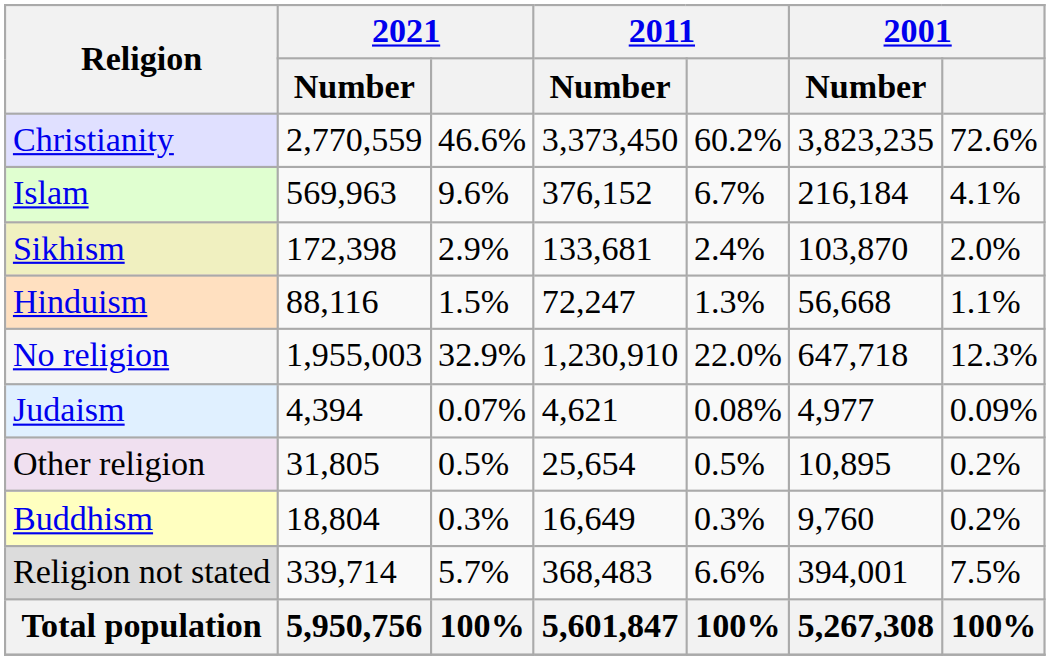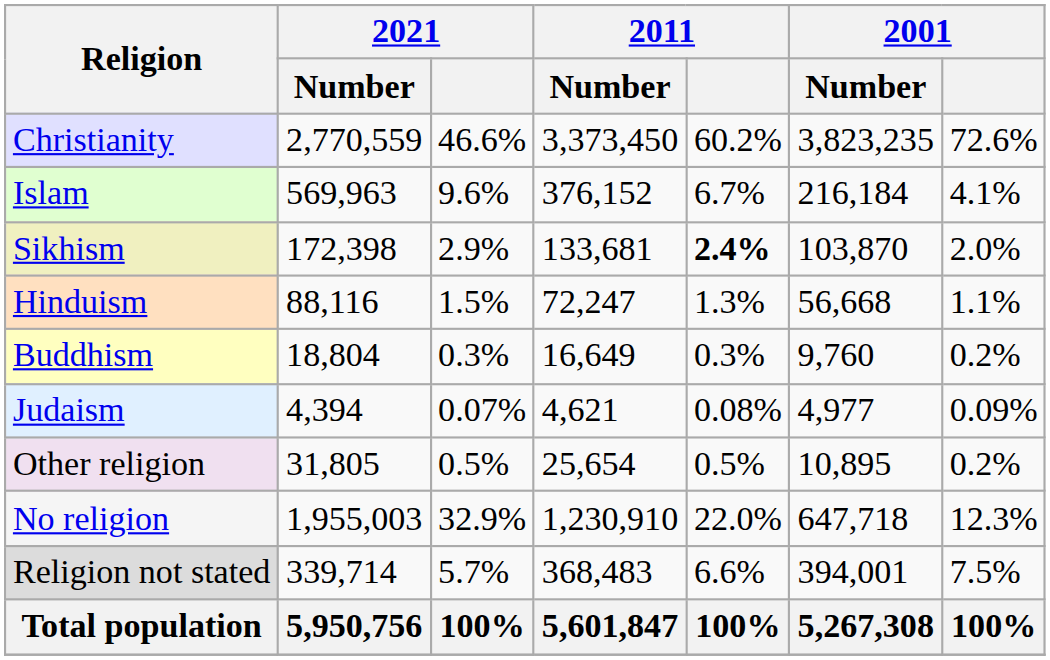 <table class="wikitable sortable">
 <tr>
 <th rowspan="2">Religion</th>
 <th colspan="2"><a href='#'>2021</a></th>
 <th colspan="2"><a href='#'>2011</a></th>
 <th colspan="2"><a href='#'>2001</a></th>
 </tr>
 <tr>
 <th>Number</th>
 <th></th>
 <th>Number</th>
 <th></th>
 <th>Number</th>
 <th></th>
 </tr>
 <tr>
 <td style="background:#E0E0FF;"><a href='#'>Christianity</a></td>
 <td>2,770,559</td>
 <td>46.6%</td>
 <td>3,373,450</td>
 <td>60.2%</td>
 <td>3,823,235</td>
 <td>72.6%</td>
 </tr>
 <tr>
 <td style="background:#E0FFD0;"><a href='#'>Islam</a></td>
 <td>569,963</td>
 <td>9.6%</td>
 <td>376,152</td>
 <td>6.7%</td>
 <td>216,184</td>
 <td>4.1%</td>
 </tr>
 <tr>
 <td style="background:#F0F0C0;"><a href='#'>Sikhism</a></td>
 <td>172,398</td>
 <td>2.9%</td>
 <td>133,681</td>
-<td>2.4%</td>
+<td><strong>2.4%</strong></td>
 <td>103,870</td>
 <td>2.0%</td>
 </tr>
 <tr>
 <td style="background:#FFE0C0;"><a href='#'>Hinduism</a></td>
 <td>88,116</td>
 <td>1.5%</td>
 <td>72,247</td>
 <td>1.3%</td>
 <td>56,668</td>
 <td>1.1%</td>
 </tr>
 <tr>
-<td style="background:#F5F5F5;"><a href='#'>No religion</a></td>
-<td>1,955,003</td>
-<td>32.9%</td>
-<td>1,230,910</td>
-<td>22.0%</td>
-<td>647,718</td>
-<td>12.3%</td>
+<td style="background:#FFFFC0;"><a href='#'>Buddhism</a></td>
+<td>18,804</td>
+<td>0.3%</td>
+<td>16,649</td>
+<td>0.3%</td>
+<td>9,760</td>
+<td>0.2%</td>
 </tr>
 <tr>
 <td style="background:#E0F0FF;"><a href='#'>Judaism</a></td>
 <td>4,394</td>
 <td>0.07%</td>
 <td>4,621</td>
 <td>0.08%</td>
 <td>4,977</td>
 <td>0.09%</td>
 </tr>
 <tr>
 <td style="background:#F0E0F0;">Other religion</td>
 <td>31,805</td>
 <td>0.5%</td>
 <td>25,654</td>
 <td>0.5%</td>
 <td>10,895</td>
 <td>0.2%</td>
 </tr>
 <tr>
-<td style="background:#FFFFC0;"><a href='#'>Buddhism</a></td>
-<td>18,804</td>
-<td>0.3%</td>
-<td>16,649</td>
-<td>0.3%</td>
-<td>9,760</td>
-<td>0.2%</td>
+<td style="background:#F5F5F5;"><a href='#'>No religion</a></td>
+<td>1,955,003</td>
+<td>32.9%</td>
+<td>1,230,910</td>
+<td>22.0%</td>
+<td>647,718</td>
+<td>12.3%</td>
 </tr>
 <tr>
 <td style="background:#DCDCDC;">Religion not stated</td>
 <td>339,714</td>
 <td>5.7%</td>
 <td>368,483</td>
 <td>6.6%</td>
 <td>394,001</td>
 <td>7.5%</td>
 </tr>
 <tr>
 <th>Total population</th>
 <th><strong>5,950,756</strong></th>
 <th><strong>100%</strong></th>
 <th><strong>5,601,847</strong></th>
 <th><strong>100%</strong></th>
 <th><strong>5,267,308</strong></th>
 <th><strong>100%</strong></th>
 </tr>
 <tr>
 </tr>
 </table>
